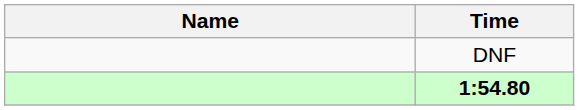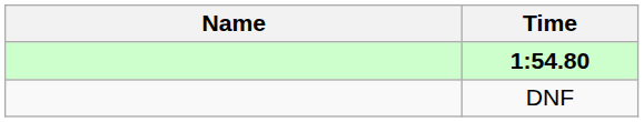 <table class="wikitable" style="text-align:center;">
 <tr>
 <th style="width:19em">Name</th>
 <th style="width:7em">Time</th>
 </tr>
+<tr bgcolor=ccffcc>
+<td align=left><strong></strong></td>
+<td><strong>1:54.80</strong></td>
+</tr>
 <tr>
 <td align=left></td>
 <td>DNF</td>
 </tr>
-<tr bgcolor=ccffcc>
-<td align=left><strong></strong></td>
-<td><strong>1:54.80</strong></td>
-</tr>
 </table>
